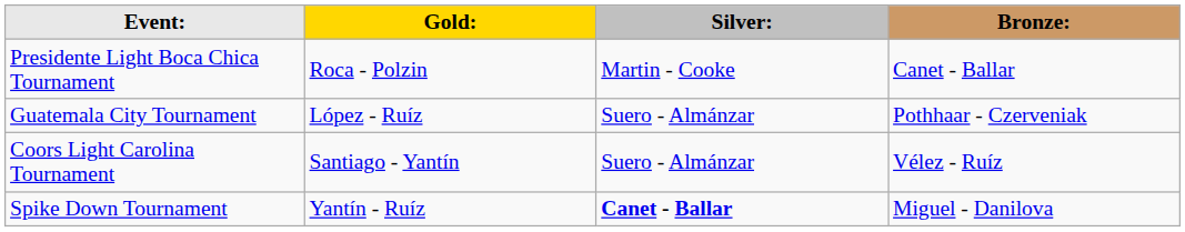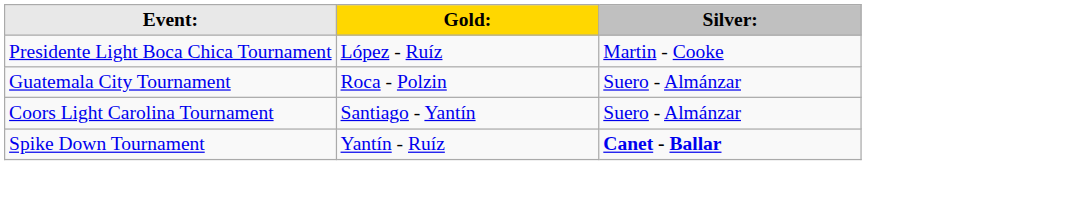 <table class="wikitable">
 <tr>
 <th style="background: #e8e8e8">Event:</th>
 <th style="background: gold; width: 13em;">Gold:</th>
 <th style="background: silver; width: 13em;">Silver:</th>
-<th style="background: #CC9966; width: 13em;">Bronze:</th>
 </tr>
 <tr>
 <td><a href='#'>Presidente Light Boca Chica Tournament</a></td>
-<td> <a href='#'>Roca</a> - <a href='#'>Polzin</a></td>
+<td> <a href='#'>López</a> - <a href='#'>Ruíz</a></td>
 <td> <a href='#'>Martin</a> - <a href='#'>Cooke</a></td>
-<td> <a href='#'>Canet</a> - <a href='#'>Ballar</a></td>
 </tr>
 <tr>
 <td><a href='#'>Guatemala City Tournament</a></td>
-<td> <a href='#'>López</a> - <a href='#'>Ruíz</a></td>
+<td> <a href='#'>Roca</a> - <a href='#'>Polzin</a></td>
 <td> <a href='#'>Suero</a> - <a href='#'>Almánzar</a></td>
-<td> <a href='#'>Pothhaar</a> - <a href='#'>Czerveniak</a></td>
 </tr>
 <tr>
 <td><a href='#'>Coors Light Carolina Tournament</a></td>
 <td> <a href='#'>Santiago</a> - <a href='#'>Yantín</a></td>
 <td> <a href='#'>Suero</a> - <a href='#'>Almánzar</a></td>
-<td> <a href='#'>Vélez</a> - <a href='#'>Ruíz</a></td>
 </tr>
 <tr>
 <td><a href='#'>Spike Down Tournament</a></td>
 <td> <a href='#'>Yantín</a> - <a href='#'>Ruíz</a></td>
 <td><strong> <a href='#'>Canet</a> - <a href='#'>Ballar</a></strong></td>
-<td> <a href='#'>Miguel</a> - <a href='#'>Danilova</a></td>
 </tr>
 </table>
